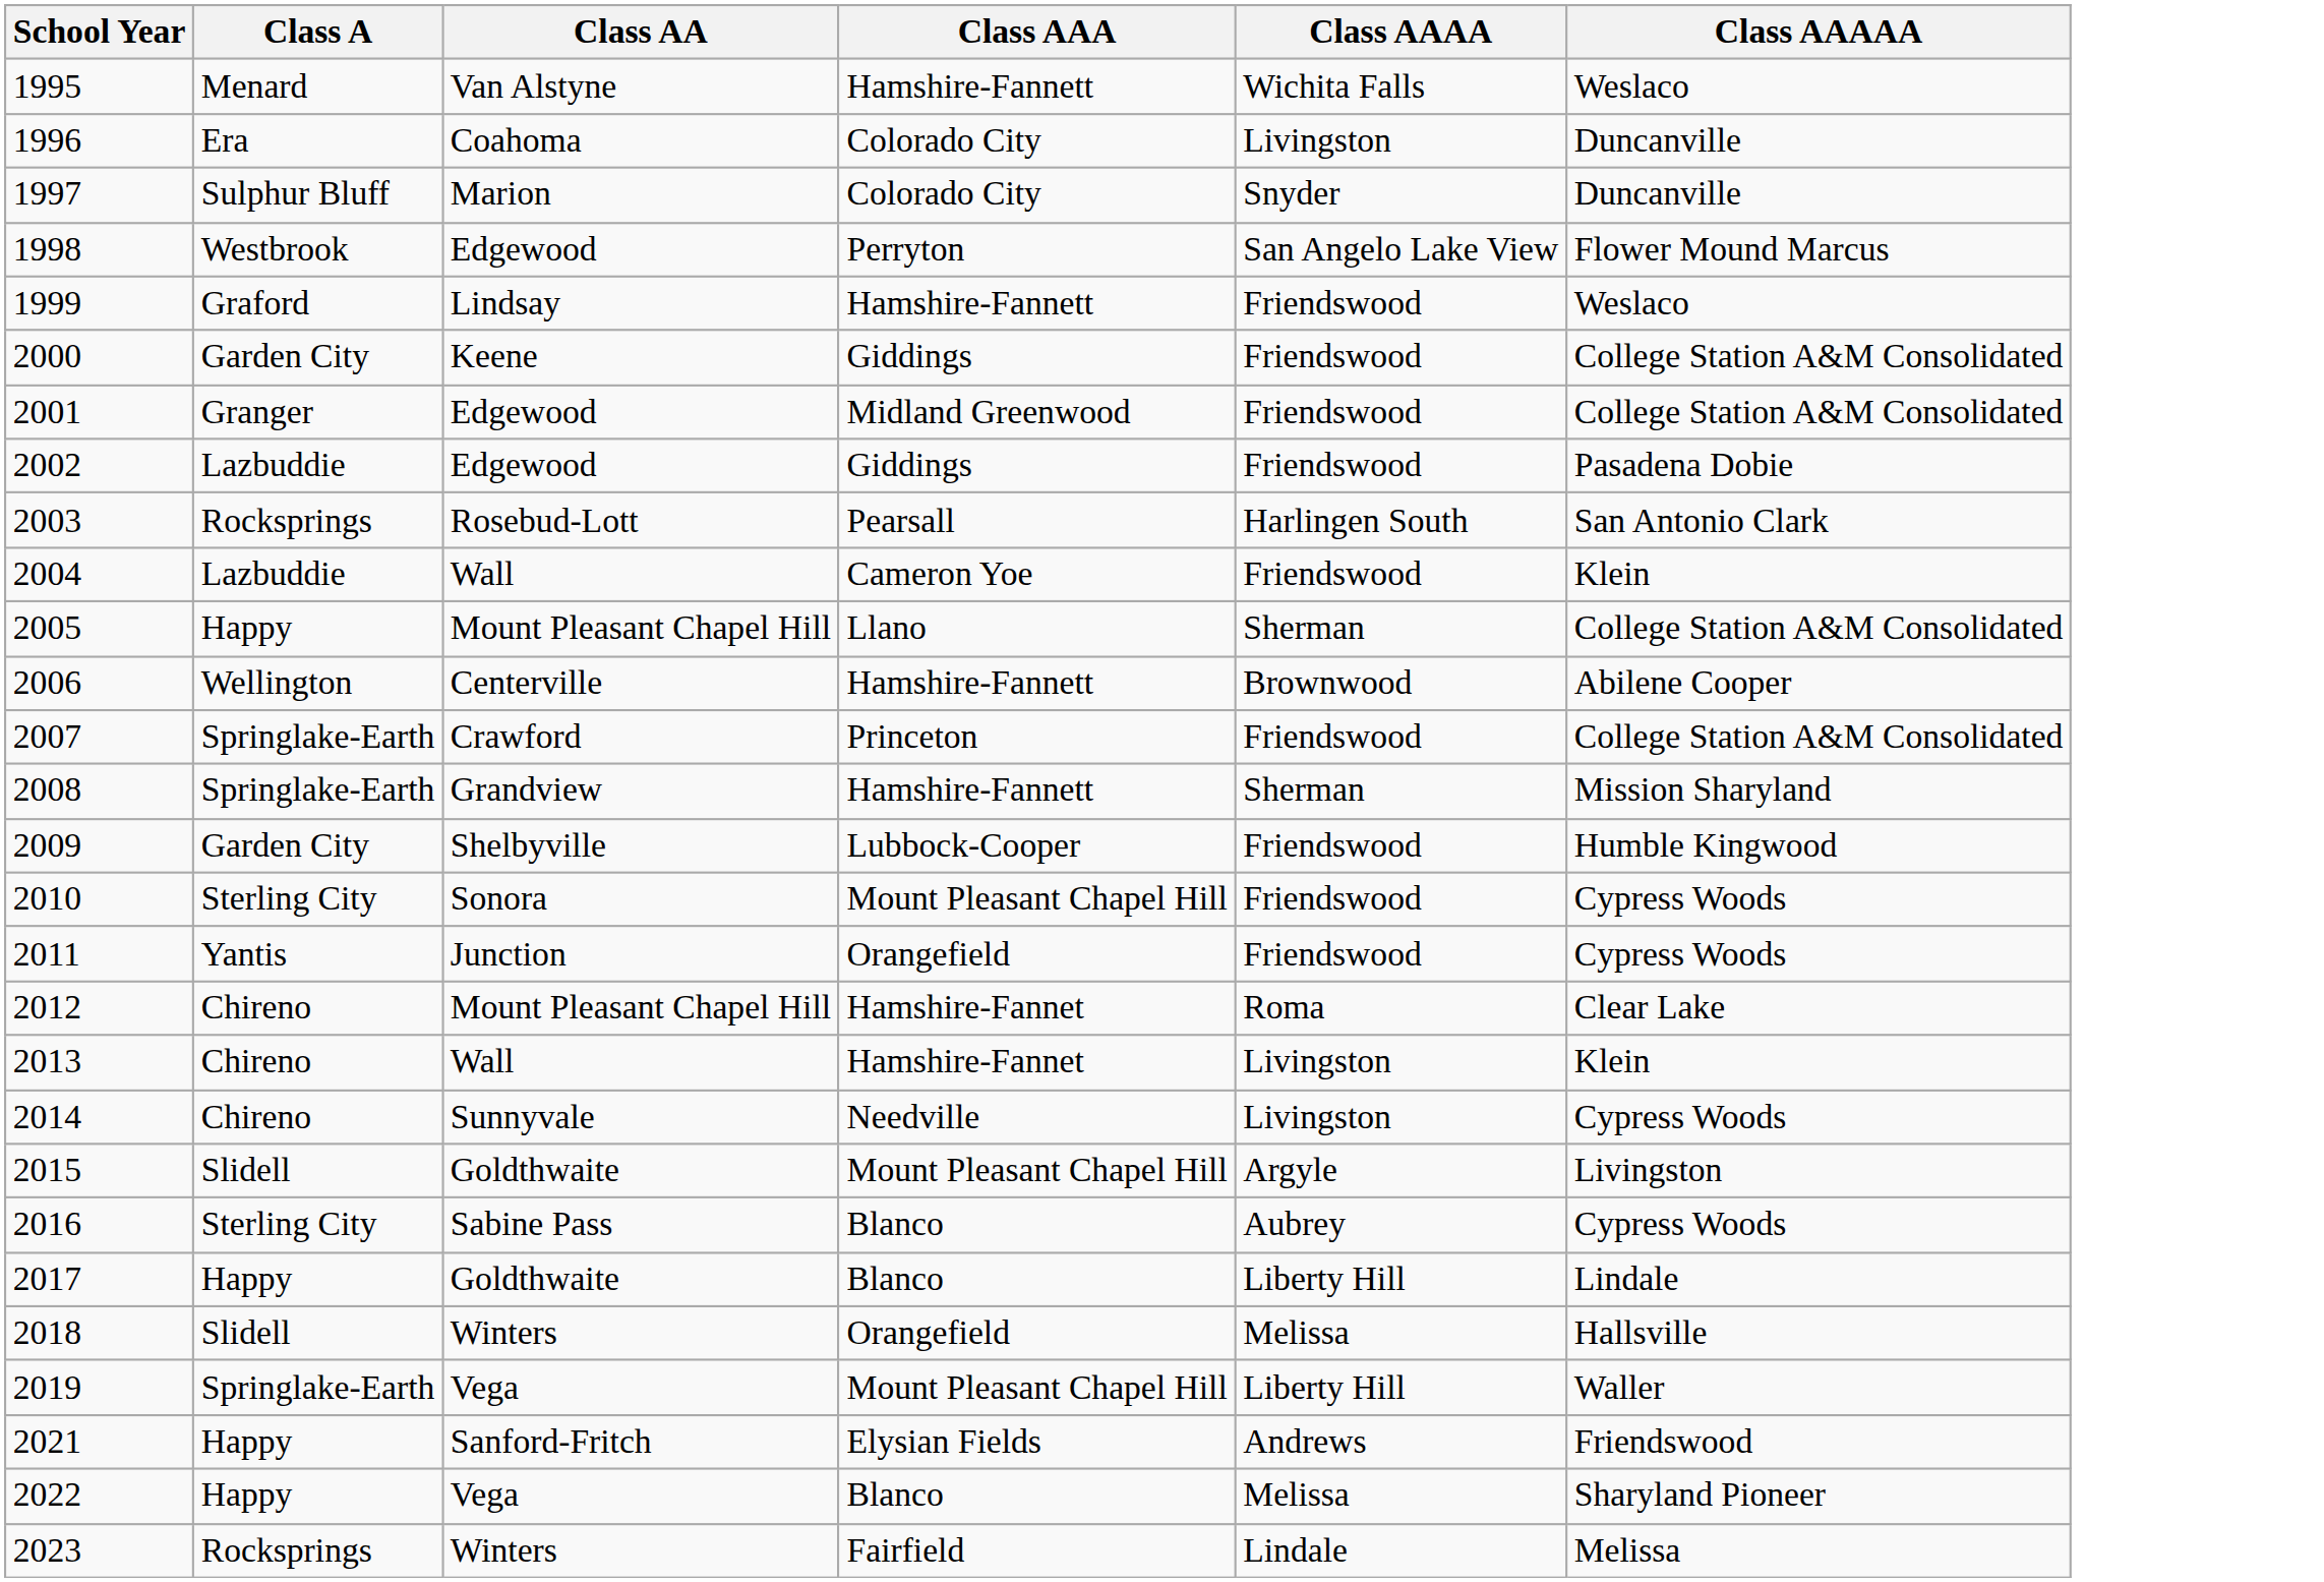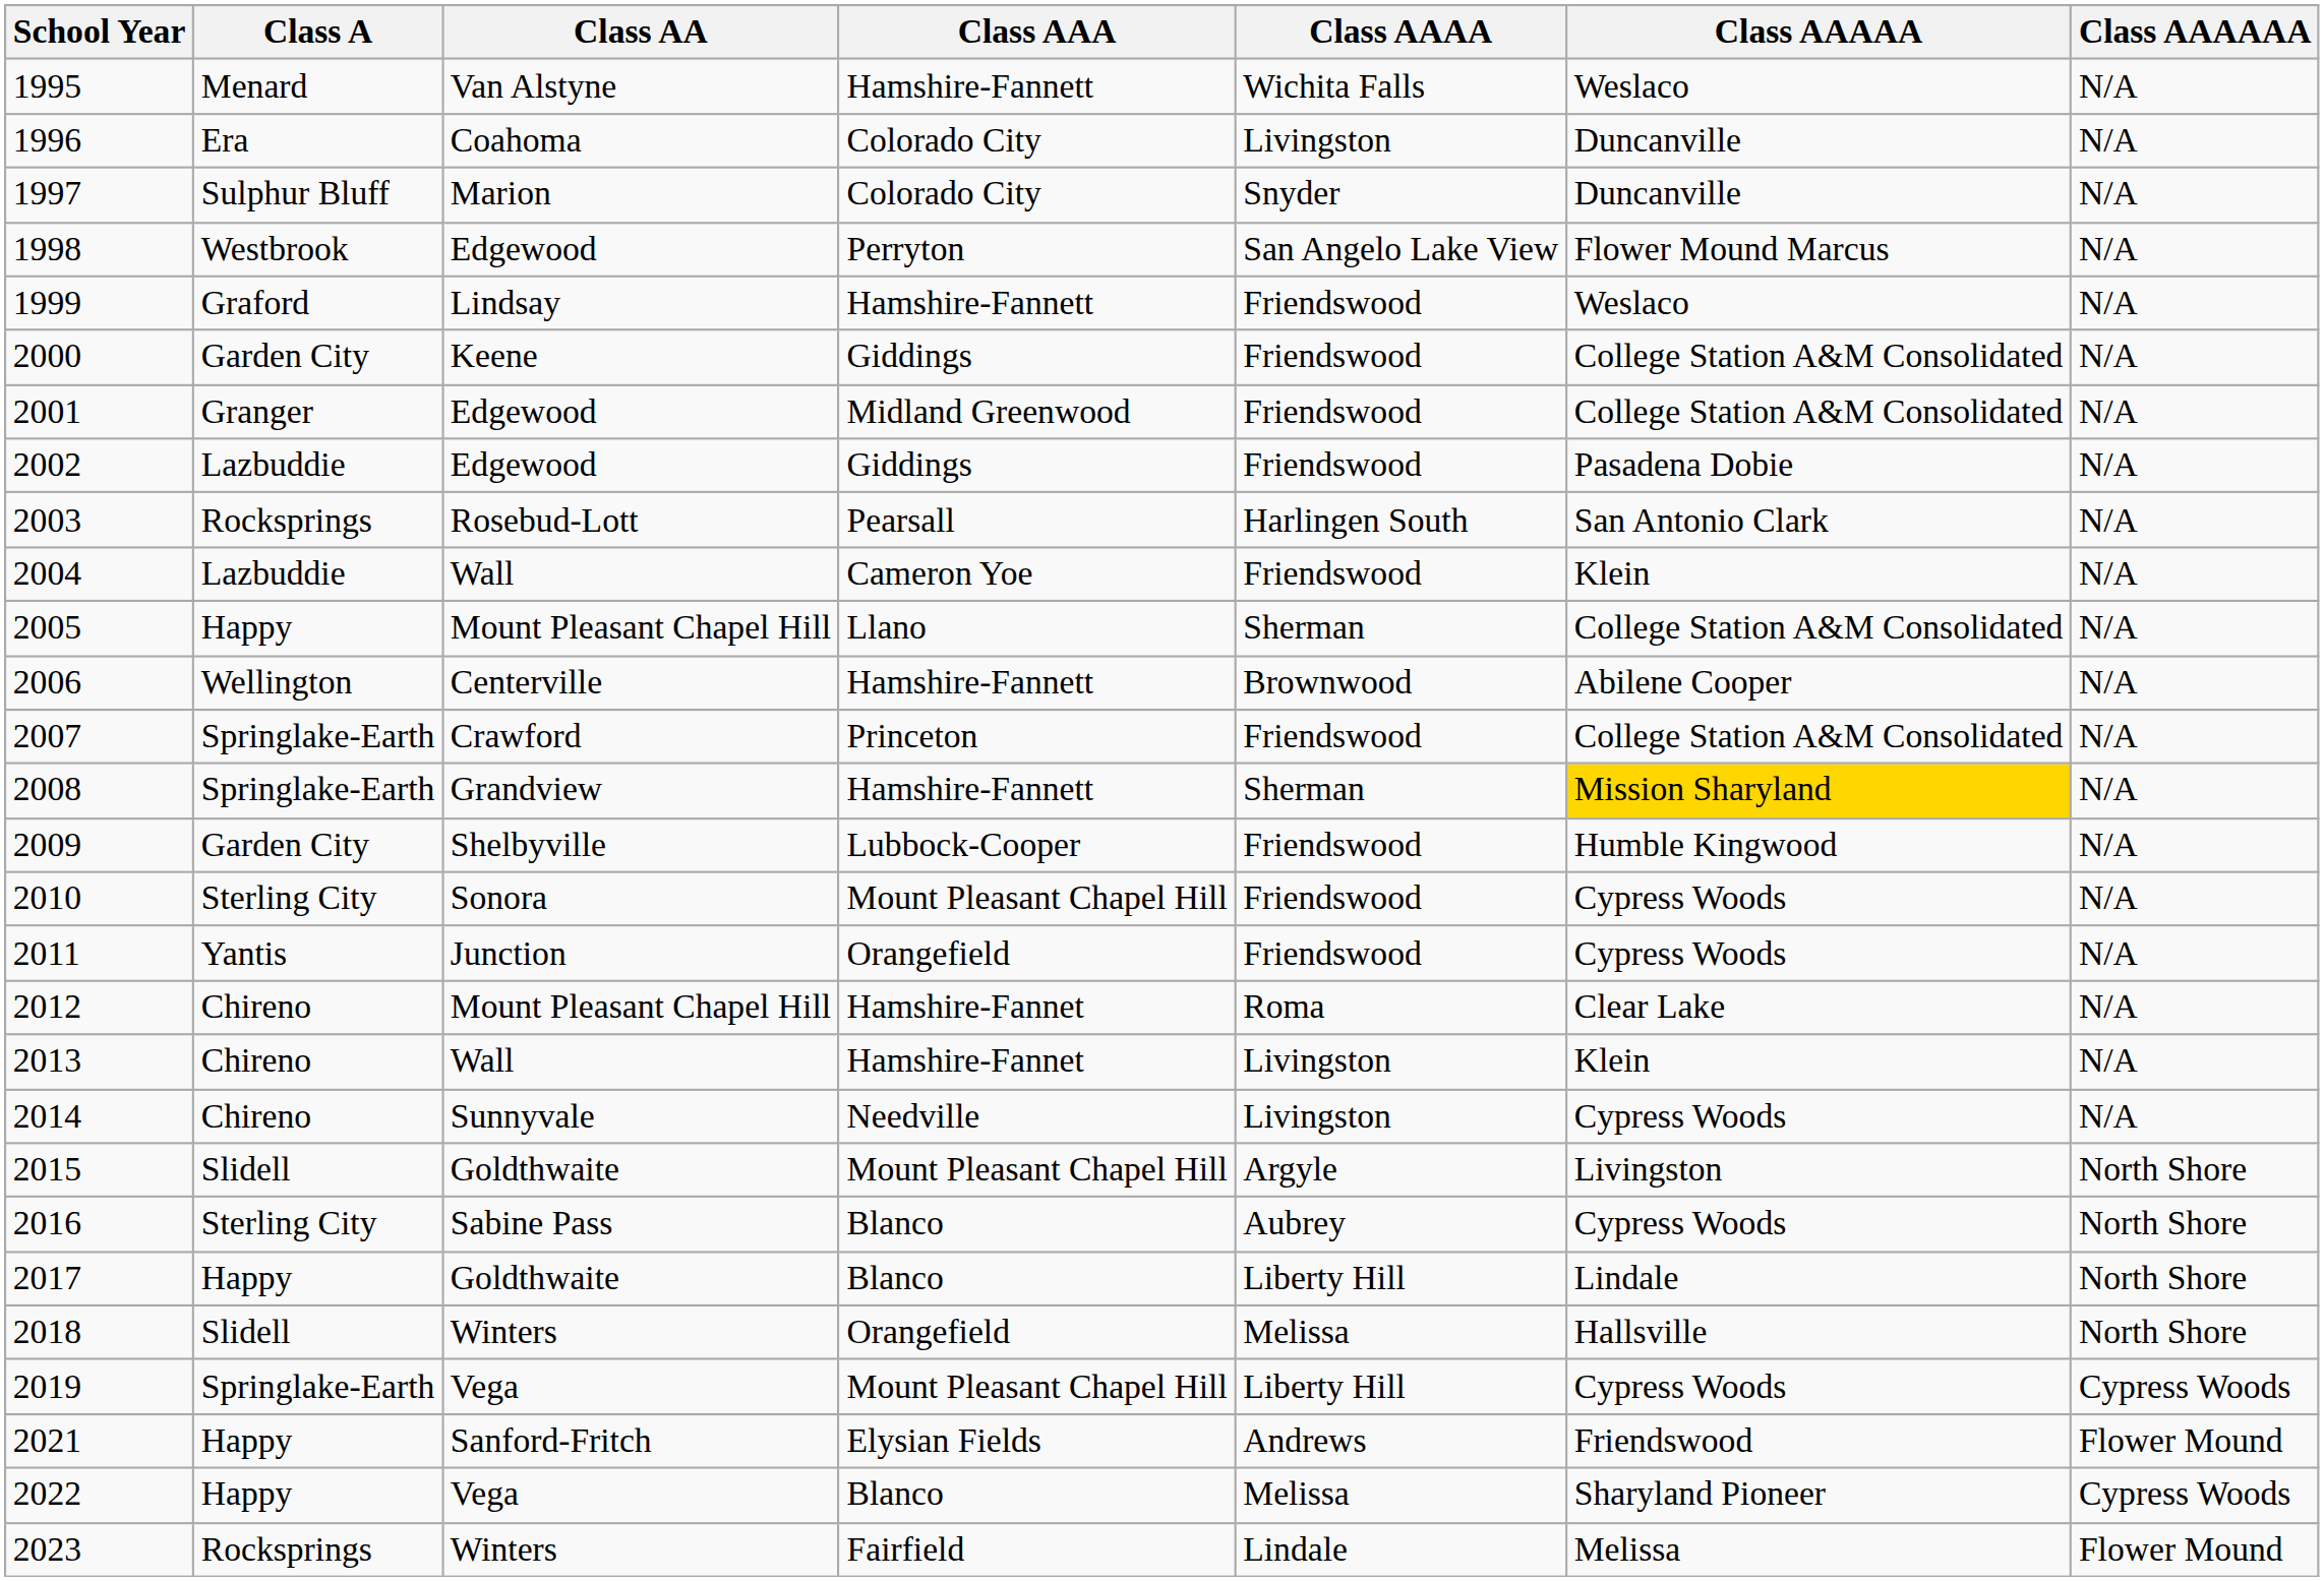 <table class="wikitable sortable">
 <tr>
 <th>School Year</th>
 <th>Class A</th>
 <th>Class AA</th>
 <th>Class AAA</th>
 <th>Class AAAA</th>
 <th>Class AAAAA</th>
+<th>Class AAAAAA</th>
 </tr>
 <tr>
 <td>1995</td>
 <td>Menard</td>
 <td>Van Alstyne</td>
 <td>Hamshire-Fannett</td>
 <td>Wichita Falls</td>
 <td>Weslaco</td>
+<td>N/A</td>
 </tr>
 <tr>
 <td>1996</td>
 <td>Era</td>
 <td>Coahoma</td>
 <td>Colorado City</td>
 <td>Livingston</td>
 <td>Duncanville</td>
+<td>N/A</td>
 </tr>
 <tr>
 <td>1997</td>
 <td>Sulphur Bluff</td>
 <td>Marion</td>
 <td>Colorado City</td>
 <td>Snyder</td>
 <td>Duncanville</td>
+<td>N/A</td>
 </tr>
 <tr>
 <td>1998</td>
 <td>Westbrook</td>
 <td>Edgewood</td>
 <td>Perryton</td>
 <td>San Angelo Lake View</td>
 <td>Flower Mound Marcus</td>
+<td>N/A</td>
 </tr>
 <tr>
 <td>1999</td>
 <td>Graford</td>
 <td>Lindsay</td>
 <td>Hamshire-Fannett</td>
 <td>Friendswood</td>
 <td>Weslaco</td>
+<td>N/A</td>
 </tr>
 <tr>
 <td>2000</td>
 <td>Garden City</td>
 <td>Keene</td>
 <td>Giddings</td>
 <td>Friendswood</td>
 <td>College Station A&M Consolidated</td>
+<td>N/A</td>
 </tr>
 <tr>
 <td>2001</td>
 <td>Granger</td>
 <td>Edgewood</td>
 <td>Midland Greenwood</td>
 <td>Friendswood</td>
 <td>College Station A&M Consolidated</td>
+<td>N/A</td>
 </tr>
 <tr>
 <td>2002</td>
 <td>Lazbuddie</td>
 <td>Edgewood</td>
 <td>Giddings</td>
 <td>Friendswood</td>
 <td>Pasadena Dobie</td>
+<td>N/A</td>
 </tr>
 <tr>
 <td>2003</td>
 <td>Rocksprings</td>
 <td>Rosebud-Lott</td>
 <td>Pearsall</td>
 <td>Harlingen South</td>
 <td>San Antonio Clark</td>
+<td>N/A</td>
 </tr>
 <tr>
 <td>2004</td>
 <td>Lazbuddie</td>
 <td>Wall</td>
 <td>Cameron Yoe</td>
 <td>Friendswood</td>
 <td>Klein</td>
+<td>N/A</td>
 </tr>
 <tr>
 <td>2005</td>
 <td>Happy</td>
 <td>Mount Pleasant Chapel Hill</td>
 <td>Llano</td>
 <td>Sherman</td>
 <td>College Station A&M Consolidated</td>
+<td>N/A</td>
 </tr>
 <tr>
 <td>2006</td>
 <td>Wellington</td>
 <td>Centerville</td>
 <td>Hamshire-Fannett</td>
 <td>Brownwood</td>
 <td>Abilene Cooper</td>
+<td>N/A</td>
 </tr>
 <tr>
 <td>2007</td>
 <td>Springlake-Earth</td>
 <td>Crawford</td>
 <td>Princeton</td>
 <td>Friendswood</td>
 <td>College Station A&M Consolidated</td>
+<td>N/A</td>
 </tr>
 <tr>
 <td>2008</td>
 <td>Springlake-Earth</td>
 <td>Grandview</td>
 <td>Hamshire-Fannett</td>
 <td>Sherman</td>
-<td>Mission Sharyland</td>
+<td style="background: gold;">Mission Sharyland</td>
+<td>N/A</td>
 </tr>
 <tr>
 <td>2009</td>
 <td>Garden City</td>
 <td>Shelbyville</td>
 <td>Lubbock-Cooper</td>
 <td>Friendswood</td>
 <td>Humble Kingwood</td>
+<td>N/A</td>
 </tr>
 <tr>
 <td>2010</td>
 <td>Sterling City</td>
 <td>Sonora</td>
 <td>Mount Pleasant Chapel Hill</td>
 <td>Friendswood</td>
 <td>Cypress Woods</td>
+<td>N/A</td>
 </tr>
 <tr>
 <td>2011</td>
 <td>Yantis</td>
 <td>Junction</td>
 <td>Orangefield</td>
 <td>Friendswood</td>
 <td>Cypress Woods</td>
+<td>N/A</td>
 </tr>
 <tr>
 <td>2012</td>
 <td>Chireno</td>
 <td>Mount Pleasant Chapel Hill</td>
 <td>Hamshire-Fannet</td>
 <td>Roma</td>
 <td>Clear Lake</td>
+<td>N/A</td>
 </tr>
 <tr>
 <td>2013</td>
 <td>Chireno</td>
 <td>Wall</td>
 <td>Hamshire-Fannet</td>
 <td>Livingston</td>
 <td>Klein</td>
+<td>N/A</td>
 </tr>
 <tr>
 <td>2014</td>
 <td>Chireno</td>
 <td>Sunnyvale</td>
 <td>Needville</td>
 <td>Livingston</td>
 <td>Cypress Woods</td>
+<td>N/A</td>
 </tr>
 <tr>
 <td>2015</td>
 <td>Slidell</td>
 <td>Goldthwaite</td>
 <td>Mount Pleasant Chapel Hill</td>
 <td>Argyle</td>
 <td>Livingston</td>
+<td>North Shore</td>
 </tr>
 <tr>
 <td>2016</td>
 <td>Sterling City</td>
 <td>Sabine Pass</td>
 <td>Blanco</td>
 <td>Aubrey</td>
 <td>Cypress Woods</td>
+<td>North Shore</td>
 </tr>
 <tr>
 <td>2017</td>
 <td>Happy</td>
 <td>Goldthwaite</td>
 <td>Blanco</td>
 <td>Liberty Hill</td>
 <td>Lindale</td>
+<td>North Shore</td>
 </tr>
 <tr>
 <td>2018</td>
 <td>Slidell</td>
 <td>Winters</td>
 <td>Orangefield</td>
 <td>Melissa</td>
 <td>Hallsville</td>
+<td>North Shore</td>
 </tr>
 <tr>
 <td>2019</td>
 <td>Springlake-Earth</td>
 <td>Vega</td>
 <td>Mount Pleasant Chapel Hill</td>
 <td>Liberty Hill</td>
-<td>Waller</td>
+<td>Cypress Woods</td>
+<td>Cypress Woods</td>
 </tr>
 <tr>
 <td>2021</td>
 <td>Happy</td>
 <td>Sanford-Fritch</td>
 <td>Elysian Fields</td>
 <td>Andrews</td>
 <td>Friendswood</td>
+<td>Flower Mound</td>
 </tr>
 <tr>
 <td>2022</td>
 <td>Happy</td>
 <td>Vega</td>
 <td>Blanco</td>
 <td>Melissa</td>
 <td>Sharyland Pioneer</td>
+<td>Cypress Woods</td>
 </tr>
 <tr>
 <td>2023</td>
 <td>Rocksprings</td>
 <td>Winters</td>
 <td>Fairfield</td>
 <td>Lindale</td>
 <td>Melissa</td>
+<td>Flower Mound</td>
 </tr>
 </table>
